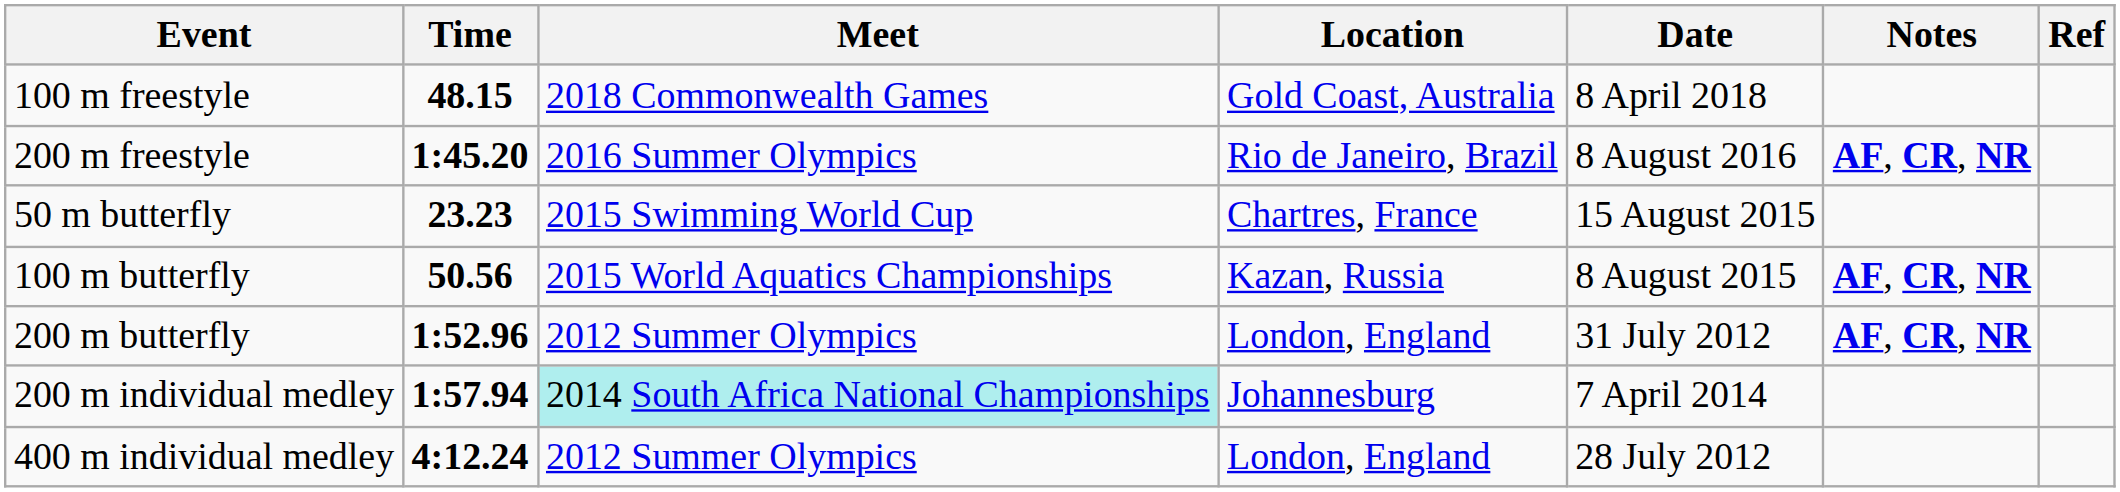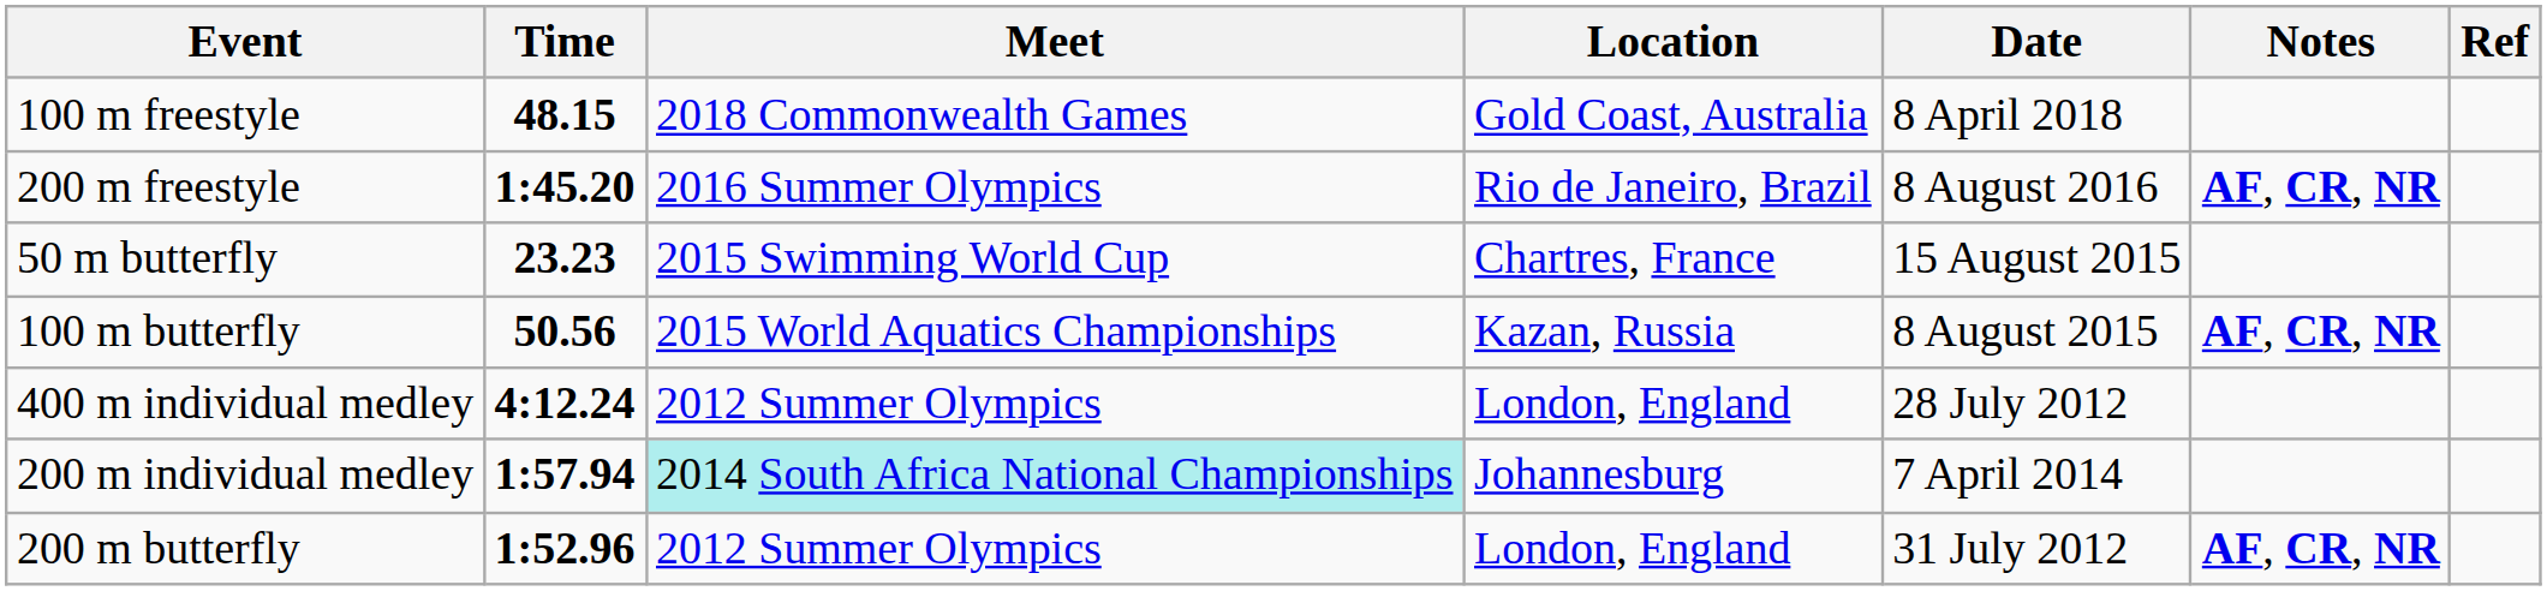 <table class="wikitable">
 <tr>
 <th>Event</th>
 <th>Time</th>
 <th>Meet</th>
 <th>Location</th>
 <th>Date</th>
 <th>Notes</th>
 <th>Ref</th>
 </tr>
 <tr>
 <td>100 m freestyle</td>
 <td style="text-align:center;"><strong>48.15</strong></td>
 <td><a href='#'>2018 Commonwealth Games</a></td>
 <td><a href='#'>Gold Coast, Australia</a></td>
 <td>8 April 2018</td>
 <td></td>
 <td></td>
 </tr>
 <tr>
 <td>200 m freestyle</td>
 <td style="text-align:center;"><strong>1:45.20</strong></td>
 <td><a href='#'>2016 Summer Olympics</a></td>
 <td><a href='#'>Rio de Janeiro</a>, <a href='#'>Brazil</a></td>
 <td>8 August 2016</td>
 <td><strong><a href='#'>AF</a></strong>, <strong><a href='#'>CR</a></strong>, <strong><a href='#'>NR</a></strong></td>
 <td></td>
 </tr>
 <tr>
 <td>50 m butterfly</td>
 <td style="text-align:center;"><strong>23.23</strong></td>
 <td><a href='#'>2015 Swimming World Cup</a></td>
 <td><a href='#'>Chartres</a>, <a href='#'>France</a></td>
 <td>15 August 2015</td>
 <td></td>
 <td></td>
 </tr>
 <tr>
 <td>100 m butterfly</td>
 <td style="text-align:center;"><strong>50.56</strong></td>
 <td><a href='#'>2015 World Aquatics Championships</a></td>
 <td><a href='#'>Kazan</a>, <a href='#'>Russia</a></td>
 <td>8 August 2015</td>
 <td><strong><a href='#'>AF</a></strong>, <strong><a href='#'>CR</a></strong>, <strong><a href='#'>NR</a></strong></td>
 <td></td>
 </tr>
 <tr>
-<td>200 m butterfly</td>
-<td style="text-align:center;"><strong>1:52.96</strong></td>
+<td>400 m individual medley</td>
+<td style="text-align:center;"><strong>4:12.24</strong></td>
 <td><a href='#'>2012 Summer Olympics</a></td>
 <td><a href='#'>London</a>, <a href='#'>England</a></td>
-<td>31 July 2012</td>
-<td><strong><a href='#'>AF</a></strong>, <strong><a href='#'>CR</a></strong>, <strong><a href='#'>NR</a></strong></td>
+<td>28 July 2012</td>
+<td></td>
 <td></td>
 </tr>
 <tr>
 <td>200 m individual medley</td>
 <td style="text-align:center;"><strong>1:57.94</strong></td>
 <td style="background: paleturquoise;">2014 <a href='#'>South Africa National Championships</a></td>
 <td><a href='#'>Johannesburg</a></td>
 <td>7 April 2014</td>
 <td></td>
 <td></td>
 </tr>
 <tr>
-<td>400 m individual medley</td>
-<td style="text-align:center;"><strong>4:12.24</strong></td>
+<td>200 m butterfly</td>
+<td style="text-align:center;"><strong>1:52.96</strong></td>
 <td><a href='#'>2012 Summer Olympics</a></td>
 <td><a href='#'>London</a>, <a href='#'>England</a></td>
-<td>28 July 2012</td>
-<td></td>
+<td>31 July 2012</td>
+<td><strong><a href='#'>AF</a></strong>, <strong><a href='#'>CR</a></strong>, <strong><a href='#'>NR</a></strong></td>
 <td></td>
 </tr>
 </table>
